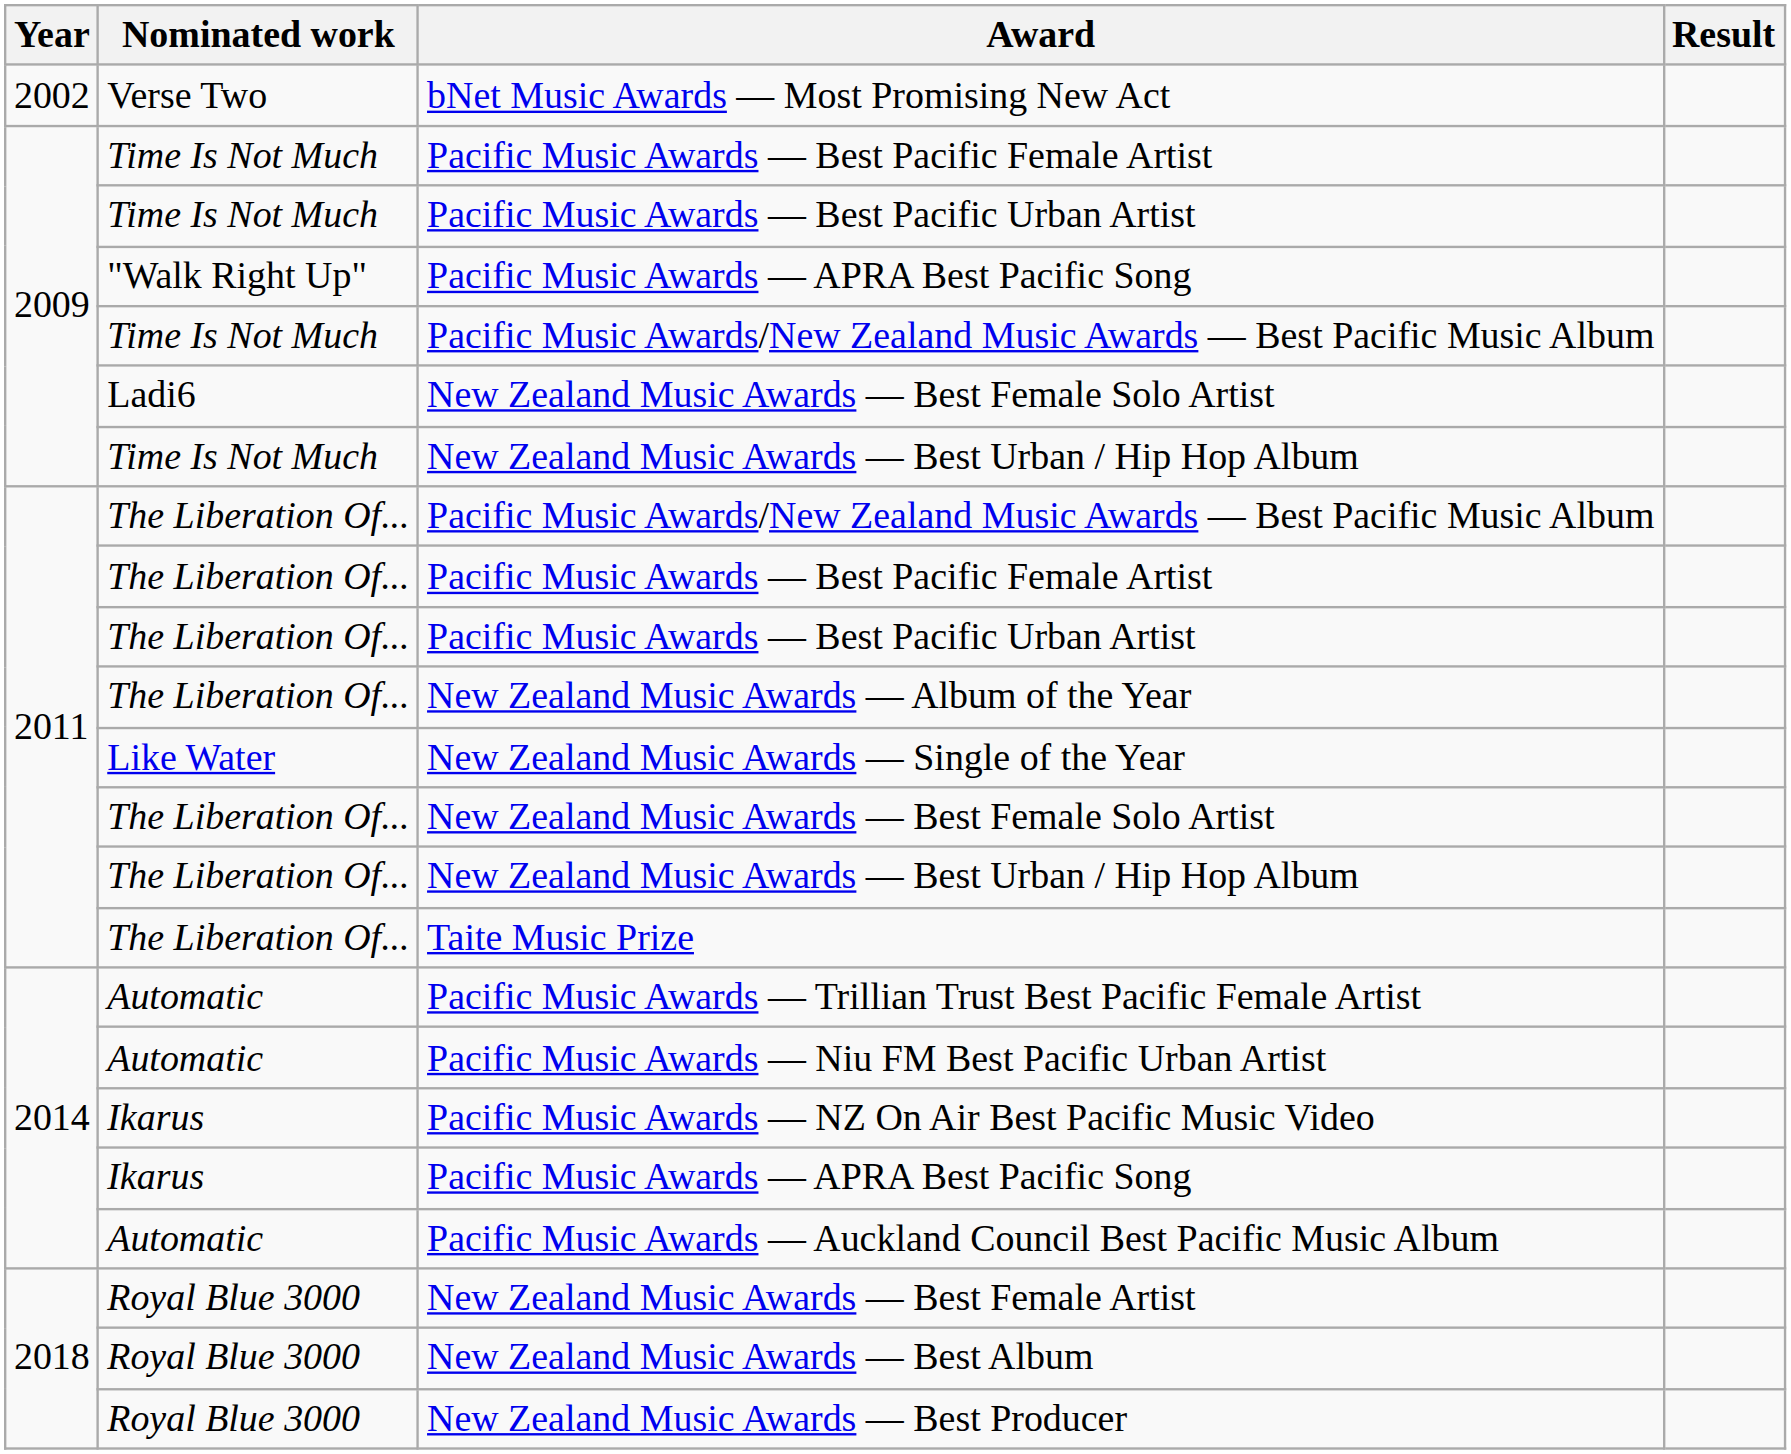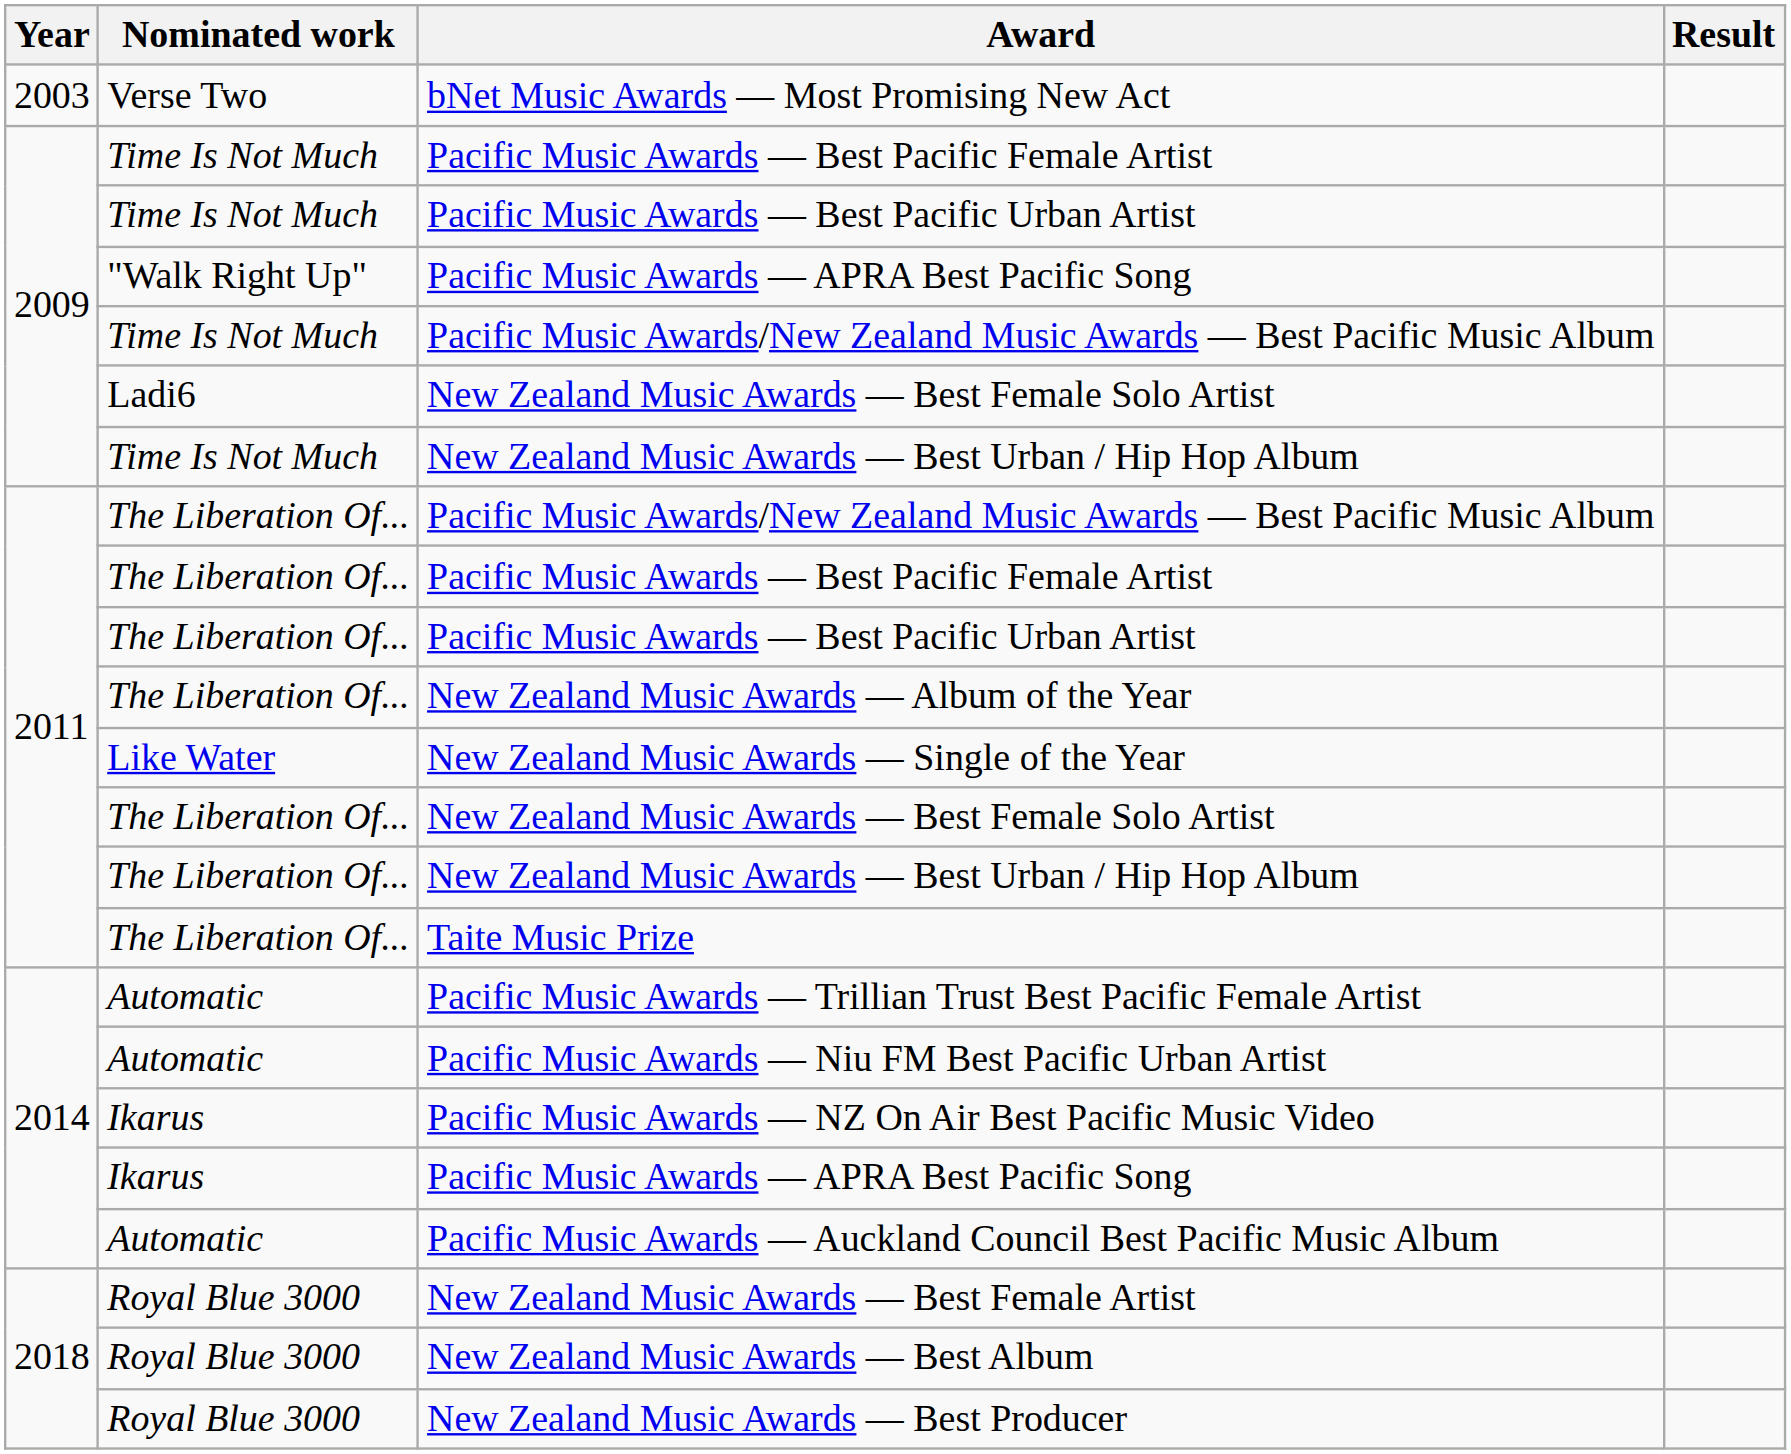 <table class="wikitable">
 <tr>
 <th>Year</th>
 <th>Nominated work</th>
 <th>Award</th>
 <th>Result</th>
 </tr>
 <tr>
-<td>2002</td>
+<td>2003</td>
 <td>Verse Two</td>
 <td><a href='#'>bNet Music Awards</a> — Most Promising New Act</td>
 <td></td>
 </tr>
 <tr>
 <td rowspan=6>2009</td>
 <td><em>Time Is Not Much</em></td>
 <td><a href='#'>Pacific Music Awards</a> — Best Pacific Female Artist</td>
 <td></td>
 </tr>
 <tr>
 <td><em>Time Is Not Much</em></td>
 <td><a href='#'>Pacific Music Awards</a> — Best Pacific Urban Artist</td>
 <td></td>
 </tr>
 <tr>
 <td>"Walk Right Up"</td>
 <td><a href='#'>Pacific Music Awards</a> — APRA Best Pacific Song</td>
 <td></td>
 </tr>
 <tr>
 <td><em>Time Is Not Much</em></td>
 <td><a href='#'>Pacific Music Awards</a>/<a href='#'>New Zealand Music Awards</a> — Best Pacific Music Album</td>
 <td></td>
 </tr>
 <tr>
 <td>Ladi6</td>
 <td><a href='#'>New Zealand Music Awards</a> — Best Female Solo Artist</td>
 <td></td>
 </tr>
 <tr>
 <td><em>Time Is Not Much</em></td>
 <td><a href='#'>New Zealand Music Awards</a> — Best Urban / Hip Hop Album</td>
 <td></td>
 </tr>
 <tr>
 <td rowspan=8>2011</td>
 <td><em>The Liberation Of...</em></td>
 <td><a href='#'>Pacific Music Awards</a>/<a href='#'>New Zealand Music Awards</a> — Best Pacific Music Album</td>
 <td></td>
 </tr>
 <tr>
 <td><em>The Liberation Of...</em></td>
 <td><a href='#'>Pacific Music Awards</a> — Best Pacific Female Artist</td>
 <td></td>
 </tr>
 <tr>
 <td><em>The Liberation Of...</em></td>
 <td><a href='#'>Pacific Music Awards</a> — Best Pacific Urban Artist</td>
 <td></td>
 </tr>
 <tr>
 <td><em>The Liberation Of...</em></td>
 <td><a href='#'>New Zealand Music Awards</a> — Album of the Year</td>
 <td></td>
 </tr>
 <tr>
 <td><a href='#'>Like Water</a></td>
 <td><a href='#'>New Zealand Music Awards</a> — Single of the Year</td>
 <td></td>
 </tr>
 <tr>
 <td><em>The Liberation Of...</em></td>
 <td><a href='#'>New Zealand Music Awards</a> — Best Female Solo Artist</td>
 <td></td>
 </tr>
 <tr>
 <td><em>The Liberation Of...</em></td>
 <td><a href='#'>New Zealand Music Awards</a> — Best Urban / Hip Hop Album</td>
 <td></td>
 </tr>
 <tr>
 <td><em>The Liberation Of...</em></td>
 <td><a href='#'>Taite Music Prize</a></td>
 <td></td>
 </tr>
 <tr>
 <td rowspan=5>2014</td>
 <td><em>Automatic</em></td>
 <td><a href='#'>Pacific Music Awards</a> — Trillian Trust Best Pacific Female Artist</td>
 <td></td>
 </tr>
 <tr>
 <td><em>Automatic</em></td>
 <td><a href='#'>Pacific Music Awards</a> — Niu FM Best Pacific Urban Artist</td>
 <td></td>
 </tr>
 <tr>
 <td><em>Ikarus</em></td>
 <td><a href='#'>Pacific Music Awards</a> — NZ On Air Best Pacific Music Video</td>
 <td></td>
 </tr>
 <tr>
 <td><em>Ikarus</em></td>
 <td><a href='#'>Pacific Music Awards</a> — APRA Best Pacific Song</td>
 <td></td>
 </tr>
 <tr>
 <td><em>Automatic</em></td>
 <td><a href='#'>Pacific Music Awards</a> — Auckland Council Best Pacific Music Album</td>
 <td></td>
 </tr>
 <tr>
 <td rowspan=3>2018</td>
 <td><em>Royal Blue 3000</em></td>
 <td><a href='#'>New Zealand Music Awards</a> — Best Female Artist</td>
 <td></td>
 </tr>
 <tr>
 <td><em>Royal Blue 3000</em></td>
 <td><a href='#'>New Zealand Music Awards</a> — Best Album</td>
 <td></td>
 </tr>
 <tr>
 <td><em>Royal Blue 3000</em></td>
 <td><a href='#'>New Zealand Music Awards</a> — Best Producer</td>
 <td></td>
 </tr>
 </table>
